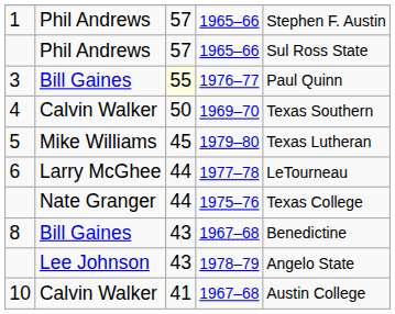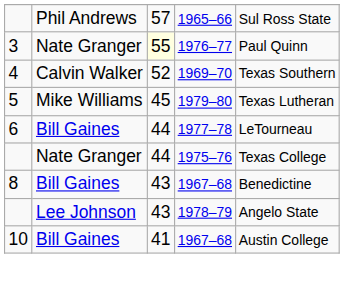 <table class="wikitable">
 <tr>
-</tr>
-<tr>
-<td>1</td>
-<td>Phil Andrews</td>
-<td>57</td>
-<td style="font-size:80%;"><a href='#'>1965–66</a></td>
-<td style="font-size:80%;">Stephen F. Austin</td>
 </tr>
 <tr>
 <td></td>
 <td>Phil Andrews</td>
 <td>57</td>
 <td style="font-size:80%;"><a href='#'>1965–66</a></td>
 <td style="font-size:80%;">Sul Ross State</td>
 </tr>
 <tr>
 <td>3</td>
-<td><a href='#'>Bill Gaines</a></td>
+<td>Nate Granger</td>
 <td style="background: lightyellow;">55</td>
 <td style="font-size:80%;"><a href='#'>1976–77</a></td>
 <td style="font-size:80%;">Paul Quinn</td>
 </tr>
 <tr>
 <td>4</td>
 <td>Calvin Walker</td>
-<td>50</td>
+<td>52</td>
 <td style="font-size:80%;"><a href='#'>1969–70</a></td>
 <td style="font-size:80%;">Texas Southern</td>
 </tr>
 <tr>
 <td>5</td>
 <td>Mike Williams</td>
 <td>45</td>
 <td style="font-size:80%;"><a href='#'>1979–80</a></td>
 <td style="font-size:80%;">Texas Lutheran</td>
 </tr>
 <tr>
 <td>6</td>
-<td>Larry McGhee</td>
+<td><a href='#'>Bill Gaines</a></td>
 <td>44</td>
 <td style="font-size:80%;"><a href='#'>1977–78</a></td>
 <td style="font-size:80%;">LeTourneau</td>
 </tr>
 <tr>
 <td></td>
 <td>Nate Granger</td>
 <td>44</td>
 <td style="font-size:80%;"><a href='#'>1975–76</a></td>
 <td style="font-size:80%;">Texas College</td>
 </tr>
 <tr>
 <td>8</td>
 <td><a href='#'>Bill Gaines</a></td>
 <td>43</td>
 <td style="font-size:80%;"><a href='#'>1967–68</a></td>
 <td style="font-size:80%;">Benedictine</td>
 </tr>
 <tr>
 <td></td>
 <td><a href='#'>Lee Johnson</a></td>
 <td>43</td>
 <td style="font-size:80%;"><a href='#'>1978–79</a></td>
 <td style="font-size:80%;">Angelo State</td>
 </tr>
 <tr>
 <td>10</td>
-<td>Calvin Walker</td>
+<td><a href='#'>Bill Gaines</a></td>
 <td>41</td>
 <td style="font-size:80%;"><a href='#'>1967–68</a></td>
 <td style="font-size:80%;">Austin College</td>
 </tr>
 </table>
